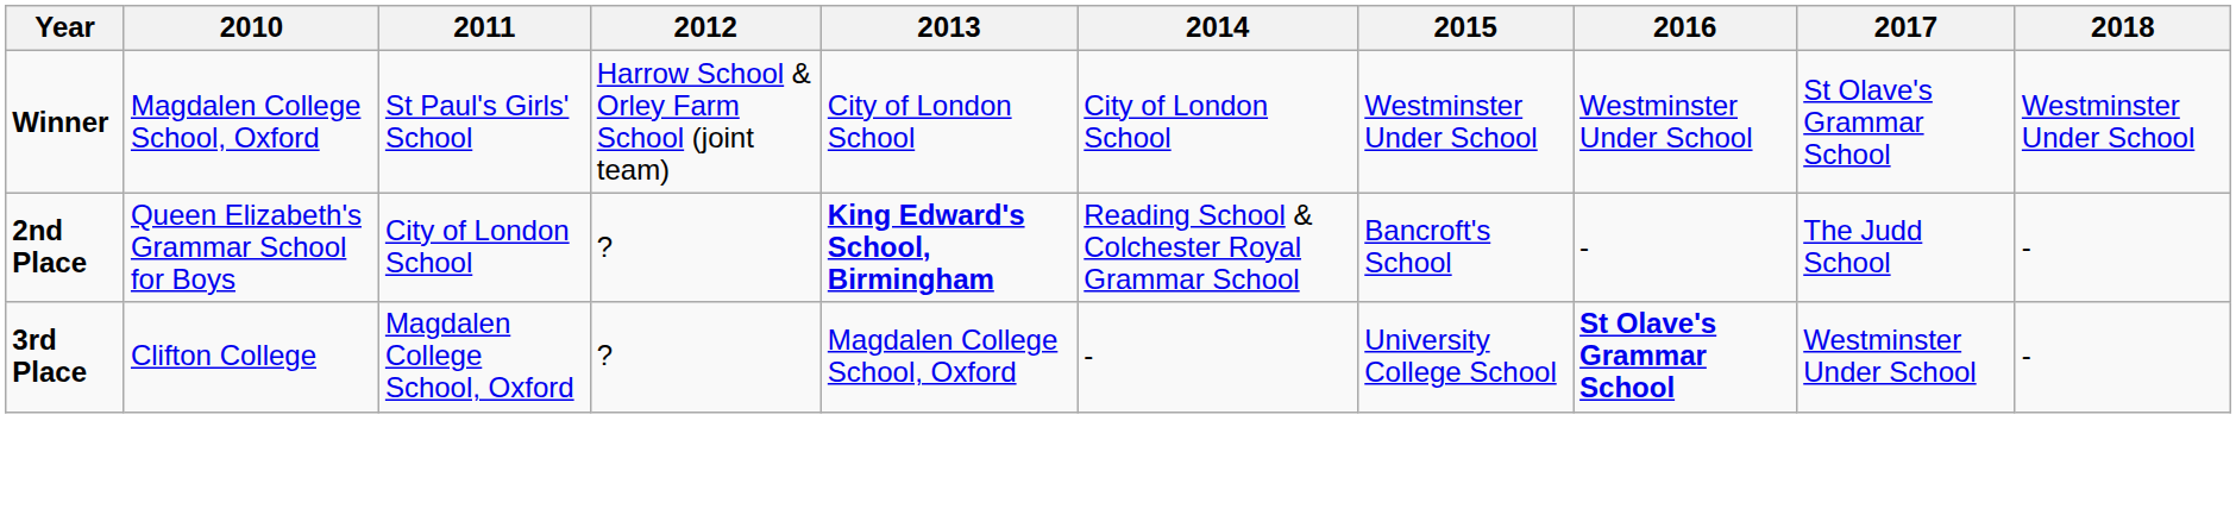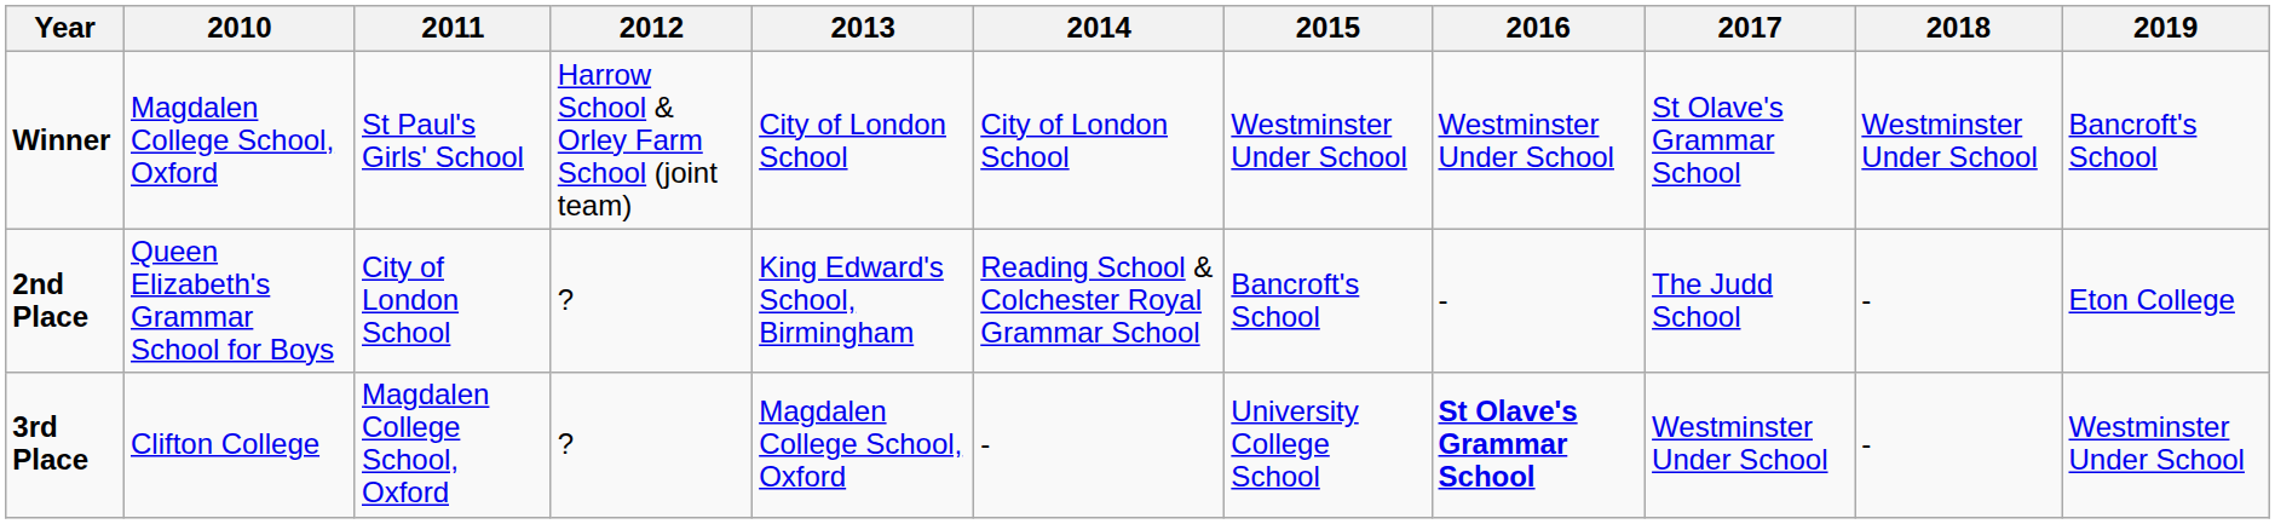 <table class="wikitable">
 <tr>
 <th><strong>Year</strong></th>
 <th><strong>2010</strong></th>
 <th><strong>2011</strong></th>
 <th>2012</th>
 <th><strong>2013</strong></th>
 <th><strong>2014</strong></th>
 <th>2015</th>
 <th>2016</th>
 <th>2017</th>
 <th>2018</th>
+<th>2019</th>
 </tr>
 <tr>
 <td><strong>Winner</strong></td>
 <td><a href='#'>Magdalen College School, Oxford</a></td>
 <td><a href='#'>St Paul's Girls' School</a></td>
 <td><a href='#'>Harrow School</a> & <a href='#'>Orley Farm School</a> (joint team)</td>
 <td><a href='#'>City of London School</a></td>
 <td><a href='#'>City of London School</a></td>
 <td><a href='#'>Westminster Under School</a></td>
 <td><a href='#'>Westminster Under School</a></td>
 <td><a href='#'>St Olave's Grammar School</a></td>
 <td><a href='#'>Westminster Under School</a></td>
+<td><a href='#'>Bancroft's School</a></td>
 </tr>
 <tr>
 <td><strong>2nd Place</strong></td>
 <td><a href='#'>Queen Elizabeth's Grammar School for Boys</a></td>
 <td><a href='#'>City of London School</a></td>
 <td>?</td>
-<td><strong><a href='#'>King Edward's School, Birmingham</a></strong></td>
+<td><a href='#'>King Edward's School, Birmingham</a></td>
 <td><a href='#'>Reading School</a> & <a href='#'>Colchester Royal Grammar School</a></td>
 <td><a href='#'>Bancroft's School</a></td>
 <td>-</td>
 <td><a href='#'>The Judd School</a></td>
 <td>-</td>
+<td><a href='#'>Eton College</a></td>
 </tr>
 <tr>
 <td><strong>3rd Place</strong></td>
 <td><a href='#'>Clifton College</a></td>
 <td><a href='#'>Magdalen College School, Oxford</a></td>
 <td>?</td>
 <td><a href='#'>Magdalen College School, Oxford</a></td>
 <td>-</td>
 <td><a href='#'>University College School</a></td>
 <td><strong><a href='#'>St Olave's Grammar School</a></strong></td>
 <td><a href='#'>Westminster Under School</a></td>
 <td>-</td>
+<td><a href='#'>Westminster Under School</a></td>
 </tr>
 </table>
